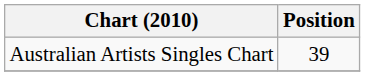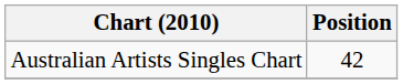 <table class="wikitable">
 <tr>
 <th>Chart (2010)</th>
 <th>Position</th>
 </tr>
 <tr>
 <td>Australian Artists Singles Chart</td>
-<td style="text-align:center;">39</td>
+<td style="text-align:center;">42</td>
 </tr>
 <tr>
 </tr>
 </table>
